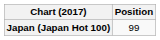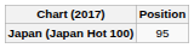 <table class="wikitable plainrowheaders" style="text-align:center">
 <tr>
 <th scope="col">Chart (2017)</th>
 <th scope="col">Position</th>
 </tr>
 <tr>
 <th scope="row">Japan (Japan Hot 100)</th>
-<td>99</td>
+<td>95</td>
 </tr>
 </table>
